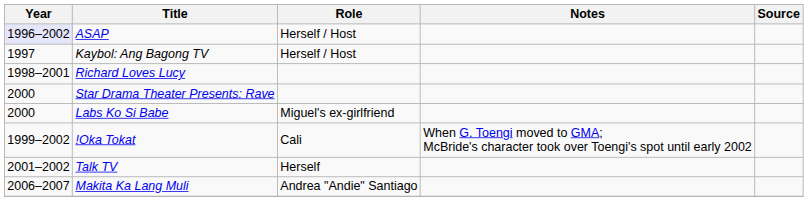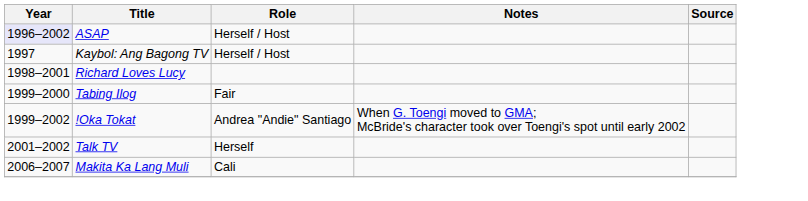 <table class="wikitable sortable" >
 <tr>
 <th>Year</th>
 <th>Title</th>
 <th>Role</th>
 <th class="unsortable">Notes </th>
 <th class="unsortable">Source </th>
 </tr>
 <tr>
 <td style="background: lavender;">1996–2002</td>
 <td><em><a href='#'>ASAP</a></em></td>
 <td>Herself / Host</td>
 <td></td>
 <td></td>
 </tr>
 <tr>
 <td>1997</td>
 <td><em>Kaybol: Ang Bagong TV</em></td>
 <td>Herself / Host</td>
 <td></td>
 <td></td>
 </tr>
 <tr>
 <td>1998–2001</td>
 <td><em><a href='#'>Richard Loves Lucy</a></em></td>
 <td></td>
 <td></td>
 <td></td>
 </tr>
 <tr>
-<td>2000</td>
-<td><em><a href='#'>Star Drama Theater Presents: Rave</a></em></td>
-<td></td>
-<td></td>
-<td></td>
-</tr>
-<tr>
-<td>2000</td>
-<td><em><a href='#'>Labs Ko Si Babe</a></em></td>
-<td>Miguel's ex-girlfriend</td>
+<td>1999–2000</td>
+<td><em><a href='#'>Tabing Ilog</a></em></td>
+<td>Fair</td>
 <td></td>
 <td></td>
 </tr>
 <tr>
 <td>1999–2002</td>
 <td><em><a href='#'>!Oka Tokat</a></em></td>
-<td>Cali</td>
+<td>Andrea "Andie" Santiago</td>
 <td>When <a href='#'>G. Toengi</a> moved to <a href='#'>GMA</a>; <br> McBride's character took over Toengi's spot until early 2002</td>
 <td></td>
 </tr>
 <tr>
 <td>2001–2002</td>
 <td><em><a href='#'>Talk TV</a></em></td>
 <td>Herself</td>
 <td></td>
 <td></td>
 </tr>
 <tr>
 <td>2006–2007</td>
 <td><em><a href='#'>Makita Ka Lang Muli</a></em></td>
-<td>Andrea "Andie" Santiago</td>
+<td>Cali</td>
 <td></td>
 <td></td>
 </tr>
 <tr>
 </tr>
 </table>
